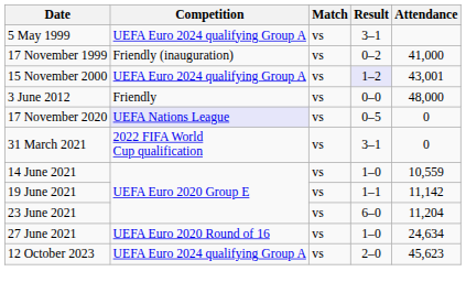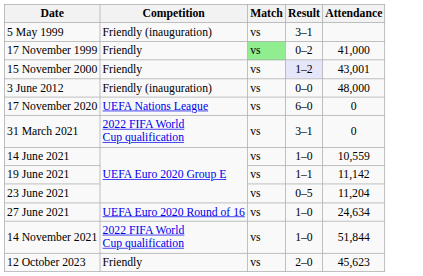 <table class="wikitable">
 <tr>
 <th>Date</th>
 <th>Competition</th>
 <th>Match</th>
 <th>Result</th>
 <th>Attendance</th>
 </tr>
 <tr>
 <td>5 May 1999</td>
-<td><a href='#'>UEFA Euro 2024 qualifying Group A</a></td>
+<td>Friendly (inauguration)</td>
 <td> vs </td>
 <td style="text-align:center">3–1</td>
 <td style="text-align:center"></td>
 </tr>
 <tr>
 <td>17 November 1999</td>
-<td>Friendly (inauguration)</td>
-<td> vs </td>
+<td>Friendly</td>
+<td style="background: lightgreen;"> vs </td>
 <td style="text-align:center">0–2</td>
 <td style="text-align:center">41,000</td>
 </tr>
 <tr>
 <td>15 November 2000</td>
-<td><a href='#'>UEFA Euro 2024 qualifying Group A</a></td>
+<td>Friendly</td>
 <td> vs </td>
 <td style="background: lavender; text-align:center">1–2</td>
 <td style="text-align:center">43,001</td>
 </tr>
 <tr>
 <td>3 June 2012</td>
-<td>Friendly</td>
+<td>Friendly (inauguration)</td>
 <td> vs </td>
 <td style="text-align:center">0–0</td>
 <td style="text-align:center">48,000</td>
 </tr>
 <tr>
 <td>17 November 2020</td>
-<td style="background: lavender;"><a href='#'>UEFA Nations League</a></td>
+<td><a href='#'>UEFA Nations League</a></td>
 <td> vs </td>
-<td style="text-align:center">0–5</td>
+<td style="text-align:center">6–0</td>
 <td style="text-align:center">0</td>
 </tr>
 <tr>
 <td>31 March 2021</td>
 <td><a href='#'>2022 FIFA World<br>Cup qualification</a></td>
 <td> vs </td>
 <td style="text-align:center">3–1</td>
 <td style="text-align:center">0</td>
 </tr>
 <tr>
 <td>14 June 2021</td>
 <td rowspan="3"><a href='#'>UEFA Euro 2020 Group E</a></td>
 <td> vs </td>
 <td style="text-align:center">1–0</td>
 <td style="text-align:center">10,559</td>
 </tr>
 <tr>
 <td>19 June 2021</td>
 <td> vs </td>
 <td style="text-align:center">1–1</td>
 <td style="text-align:center">11,142</td>
 </tr>
 <tr>
 <td>23 June 2021</td>
 <td> vs </td>
-<td style="text-align:center">6–0</td>
+<td style="text-align:center">0–5</td>
 <td style="text-align:center">11,204</td>
 </tr>
 <tr>
 <td>27 June 2021</td>
 <td><a href='#'>UEFA Euro 2020 Round of 16</a></td>
 <td> vs </td>
 <td style="text-align:center">1–0</td>
 <td style="text-align:center">24,634</td>
 </tr>
 <tr>
+<td>14 November 2021</td>
+<td><a href='#'>2022 FIFA World<br>Cup qualification</a></td>
+<td> vs </td>
+<td style="text-align:center">1–0</td>
+<td style="text-align:center">51,844</td>
+</tr>
+<tr>
 <td>12 October 2023</td>
-<td><a href='#'>UEFA Euro 2024 qualifying Group A</a></td>
+<td>Friendly</td>
 <td> vs </td>
 <td style="text-align:center">2–0</td>
 <td style="text-align:center">45,623</td>
 </tr>
 </table>
